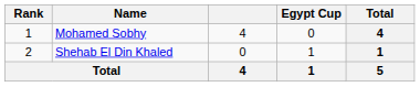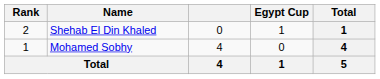 <table class=wikitable style="text-align:center">
 <tr>
 <th style=width:56px;>Rank</th>
 <th style=width:200px;>Name</th>
 <th style=width:84px;></th>
 <th style=width:84px;>Egypt Cup</th>
 <th style=width:84px;>Total</th>
 </tr>
 <tr>
+<td>2</td>
+<td align=left> <a href='#'>Shehab El Din Khaled</a></td>
+<td>0</td>
+<td>1</td>
+<th>1</th>
+</tr>
+<tr>
 <td>1</td>
 <td align=left> <a href='#'>Mohamed Sobhy</a></td>
 <td>4</td>
 <td>0</td>
 <th>4</th>
-</tr>
-<tr>
-<td>2</td>
-<td align=left> <a href='#'>Shehab El Din Khaled</a></td>
-<td>0</td>
-<td>1</td>
-<th>1</th>
 </tr>
 <tr>
 <th colspan=2>Total</th>
 <th>4</th>
 <th>1</th>
 <th>5</th>
 </tr>
 </table>
